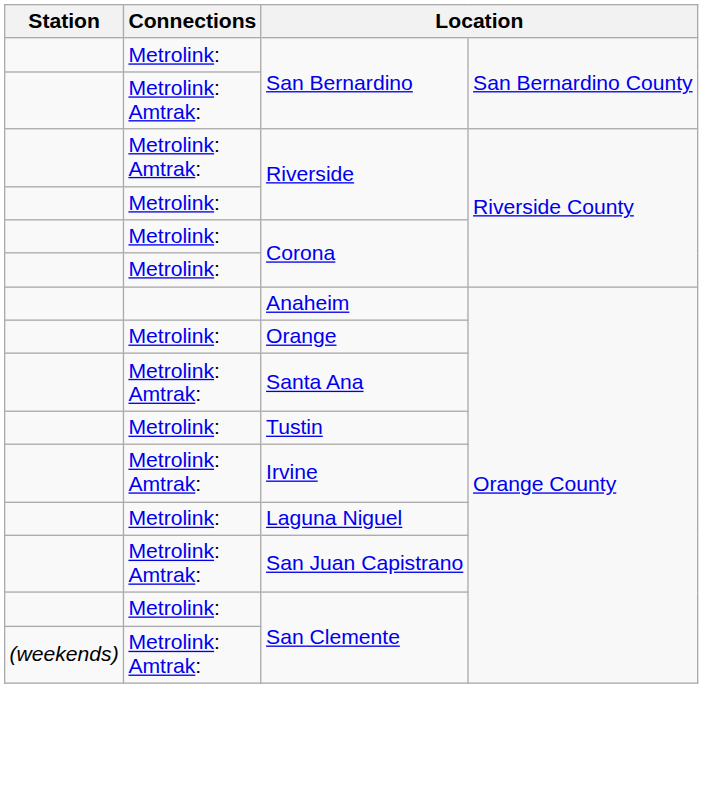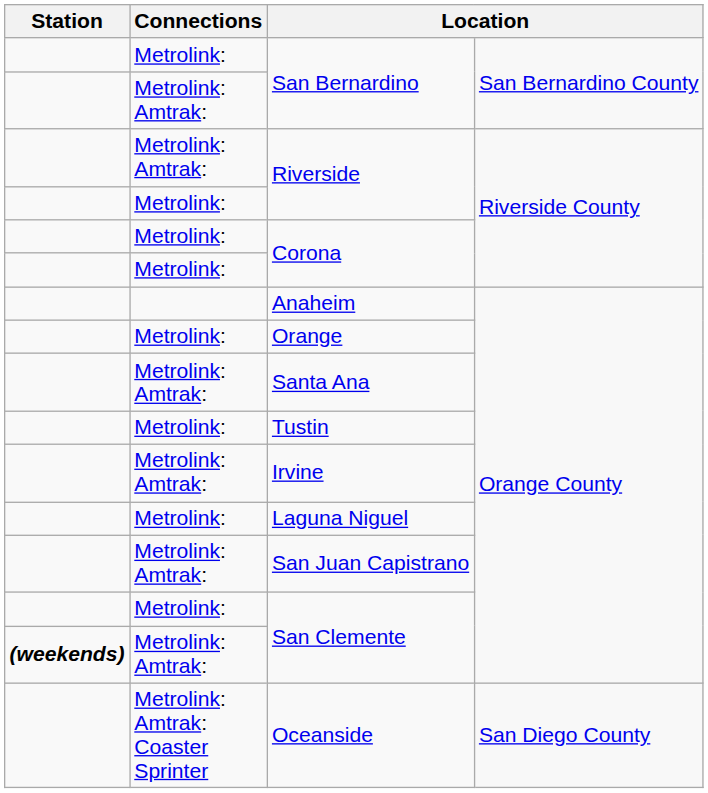 <table class="wikitable plainrowheaders">
 <tr>
 <th>Station</th>
 <th>Connections</th>
 <th colspan="2">Location<br></th>
 </tr>
 <tr>
 <td></td>
 <td> <a href='#'>Metrolink</a>:  </td>
 <td rowspan="2"><a href='#'>San Bernardino</a></td>
 <td rowspan="2" = bgcolor = #f8f8f8><a href='#'>San Bernardino County</a></td>
 </tr>
 <tr>
 <td></td>
 <td> <a href='#'>Metrolink</a>: <br> <a href='#'>Amtrak</a>: </td>
 </tr>
 <tr>
 <td></td>
 <td> <a href='#'>Metrolink</a>:  <br> <a href='#'>Amtrak</a>: </td>
 <td rowspan="2"><a href='#'>Riverside</a></td>
 <td rowspan="4" = bgcolor = #f8f8f8><a href='#'>Riverside County</a></td>
 </tr>
 <tr>
 <td></td>
 <td> <a href='#'>Metrolink</a>: </td>
 </tr>
 <tr>
 <td></td>
 <td> <a href='#'>Metrolink</a>: </td>
 <td rowspan="2"><a href='#'>Corona</a></td>
 </tr>
 <tr>
 <td></td>
 <td> <a href='#'>Metrolink</a>: </td>
 </tr>
 <tr>
 <td></td>
 <td></td>
 <td><a href='#'>Anaheim</a></td>
 <td rowspan="9" = bgcolor = #f8f8f8><a href='#'>Orange County</a></td>
 </tr>
 <tr>
 <td></td>
 <td> <a href='#'>Metrolink</a>: </td>
 <td><a href='#'>Orange</a></td>
 </tr>
 <tr>
 <td></td>
 <td> <a href='#'>Metrolink</a>: <br> <a href='#'>Amtrak</a>: </td>
 <td><a href='#'>Santa Ana</a></td>
 </tr>
 <tr>
 <td></td>
 <td> <a href='#'>Metrolink</a>: </td>
 <td><a href='#'>Tustin</a></td>
 </tr>
 <tr>
 <td></td>
 <td> <a href='#'>Metrolink</a>: <br> <a href='#'>Amtrak</a>: </td>
 <td><a href='#'>Irvine</a></td>
 </tr>
 <tr>
 <td></td>
 <td> <a href='#'>Metrolink</a>: </td>
 <td><a href='#'>Laguna Niguel</a></td>
 </tr>
 <tr>
 <td></td>
 <td> <a href='#'>Metrolink</a>: <br> <a href='#'>Amtrak</a>: </td>
 <td><a href='#'>San Juan Capistrano</a></td>
 </tr>
 <tr>
 <td></td>
 <td> <a href='#'>Metrolink</a>: </td>
 <td rowspan="2"><a href='#'>San Clemente</a></td>
 </tr>
 <tr>
-<td> <em>(weekends)</em></td>
+<td><strong> <em>(weekends)</em></strong></td>
 <td> <a href='#'>Metrolink</a>: <br> <a href='#'>Amtrak</a>: </td>
 </tr>
+<tr>
+<td></td>
+<td> <a href='#'>Metrolink</a>: <br> <a href='#'>Amtrak</a>: <br> <a href='#'>Coaster</a><br> <a href='#'>Sprinter</a></td>
+<td><a href='#'>Oceanside</a></td>
+<td bgcolor = #f8f8f8><a href='#'>San Diego County</a></td>
+</tr>
 </table>
